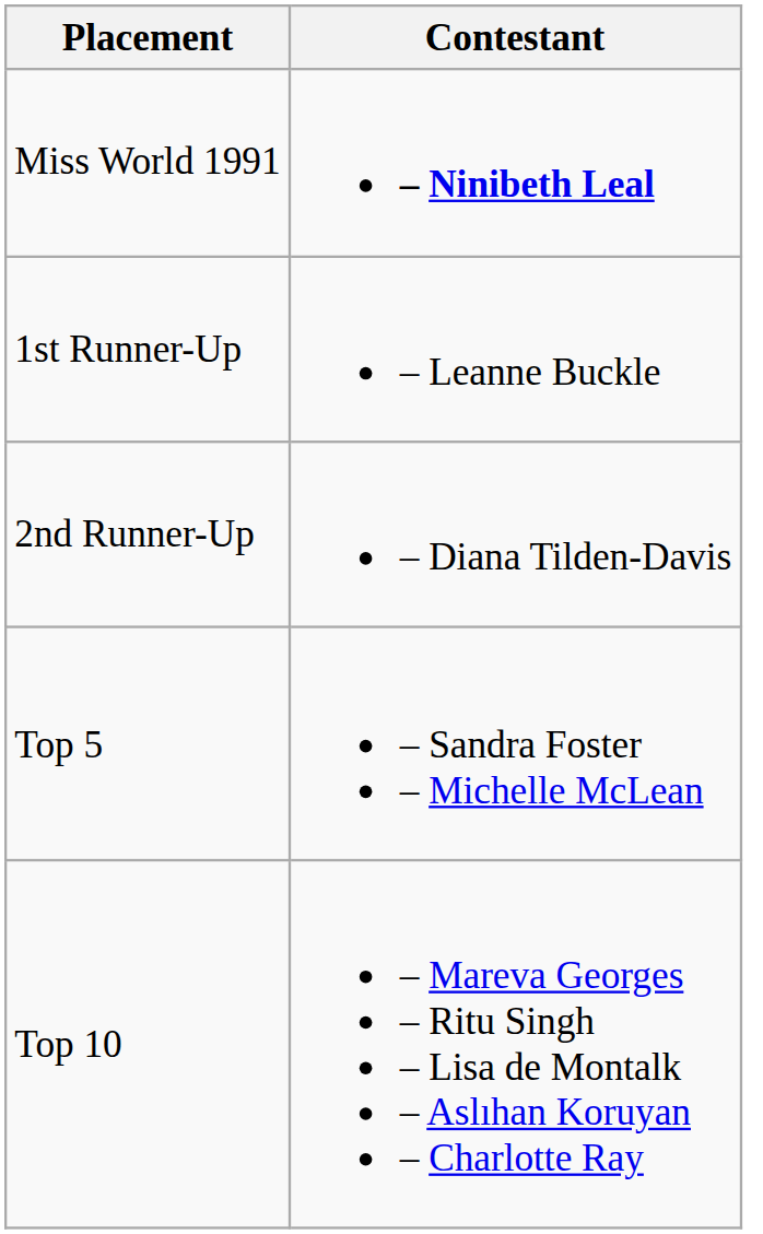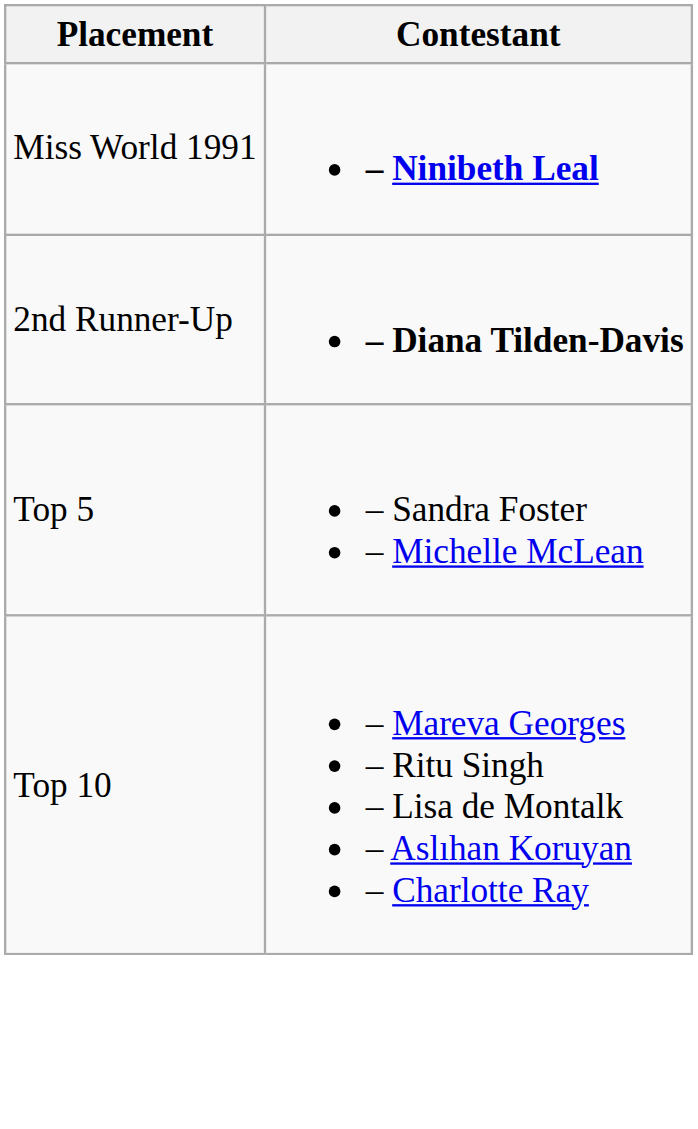 <table class="wikitable sortable" style="font-size:95%;">
 <tr>
 <th>Placement</th>
 <th>Contestant</th>
 </tr>
 <tr>
 <td>Miss World 1991</td>
 <td><strong><br><ul><li> – <a href='#'>Ninibeth Leal</a></li></ul></strong></td>
 </tr>
 <tr>
-<td>1st Runner-Up</td>
-<td><br><ul><li> – Leanne Buckle</li></ul></td>
-</tr>
-<tr>
 <td>2nd Runner-Up</td>
-<td><br><ul><li> – Diana Tilden-Davis</li></ul></td>
+<td><strong><br><ul><li> – Diana Tilden-Davis</li></ul></strong></td>
 </tr>
 <tr>
 <td>Top 5</td>
 <td><br><ul><li> – Sandra Foster</li><li> – <a href='#'>Michelle McLean</a></li></ul></td>
 </tr>
 <tr>
 <td>Top 10</td>
 <td><br><ul><li> – <a href='#'>Mareva Georges</a></li><li> – Ritu Singh</li><li> – Lisa de Montalk</li><li> – <a href='#'>Aslıhan Koruyan</a></li><li> – <a href='#'>Charlotte Ray</a></li></ul></td>
 </tr>
 </table>
